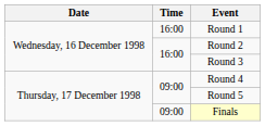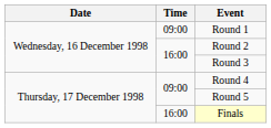 <table class = "wikitable" style="text-align:center;">
 <tr>
 <th width=220>Date</th>
 <th width=50>Time</th>
 <th width=100>Event</th>
 </tr>
 <tr>
 <td rowspan=3>Wednesday, 16 December 1998</td>
-<td>16:00</td>
+<td>09:00</td>
 <td>Round 1</td>
 </tr>
 <tr>
 <td rowspan=2>16:00</td>
 <td>Round 2</td>
 </tr>
 <tr>
 <td>Round 3</td>
 </tr>
 <tr>
 <td rowspan=3>Thursday, 17 December 1998</td>
 <td rowspan=2>09:00</td>
 <td>Round 4</td>
 </tr>
 <tr>
 <td>Round 5</td>
 </tr>
 <tr>
-<td>09:00</td>
+<td>16:00</td>
 <td bgcolor=ffffcc>Finals</td>
 </tr>
 </table>
